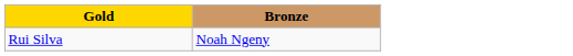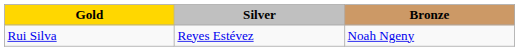 <table class="wikitable" style="text-align:left">
 <tr align="center">
 <td width=200 bgcolor=gold><strong>Gold</strong></td>
+<td width=200 bgcolor=silver><strong>Silver</strong></td>
 <td width=200 bgcolor=CC9966><strong>Bronze</strong></td>
 </tr>
 <tr>
 <td><a href='#'>Rui Silva</a><br><em></em></td>
+<td><a href='#'>Reyes Estévez</a><br><em></em></td>
 <td><a href='#'>Noah Ngeny</a><br><em></em></td>
 </tr>
 </table>
